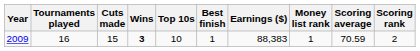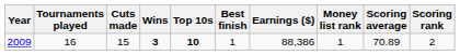 <table class="wikitable" style="text-align:center; font-size: 95%;">
 <tr>
 <th>Year</th>
 <th>Tournaments <br>played</th>
 <th>Cuts <br>made</th>
 <th>Wins</th>
 <th>Top 10s</th>
 <th>Best <br>finish</th>
 <th>Earnings ($)</th>
 <th>Money <br>list rank</th>
 <th>Scoring <br>average</th>
 <th>Scoring <br>rank</th>
 </tr>
 <tr>
 <td><a href='#'>2009</a></td>
 <td>16</td>
 <td>15</td>
 <td><strong>3</strong></td>
-<td>10</td>
+<td><strong>10</strong></td>
 <td>1</td>
-<td align="right">88,383</td>
+<td align="right">88,386</td>
 <td>1</td>
-<td>70.59</td>
+<td>70.89</td>
 <td>2</td>
 </tr>
 </table>
